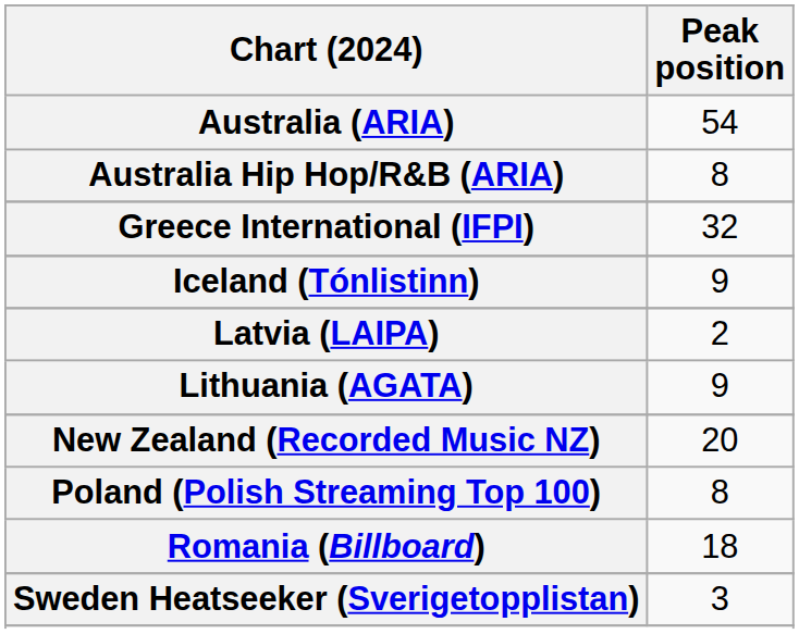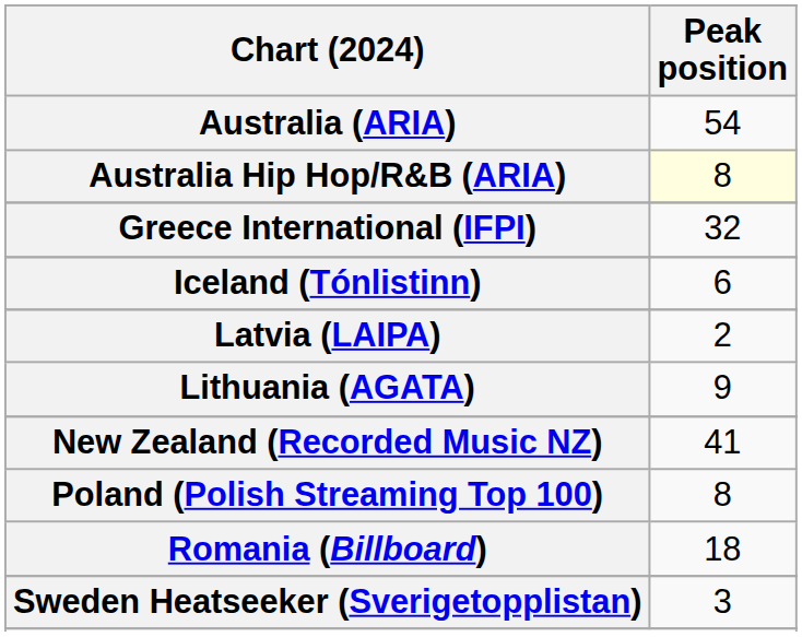 <table class="wikitable sortable plainrowheaders" style="text-align:center">
 <tr>
 <th scope="col">Chart (2024)</th>
 <th scope="col">Peak<br>position</th>
 </tr>
 <tr>
 <th scope="row">Australia (<a href='#'>ARIA</a>)</th>
 <td>54</td>
 </tr>
 <tr>
 <th scope="row">Australia Hip Hop/R&B (<a href='#'>ARIA</a>)</th>
-<td>8</td>
+<td style="background: lightyellow;">8</td>
 </tr>
 <tr>
 </tr>
 <tr>
 </tr>
 <tr>
 </tr>
 <tr>
 </tr>
 <tr>
 </tr>
 <tr>
 </tr>
 <tr>
 <th scope="row">Greece International (<a href='#'>IFPI</a>)</th>
 <td>32</td>
 </tr>
 <tr>
 </tr>
 <tr>
 <th scope="row">Iceland (<a href='#'>Tónlistinn</a>)</th>
-<td>9</td>
+<td>6</td>
 </tr>
 <tr>
 </tr>
 <tr>
 <th scope="row">Latvia (<a href='#'>LAIPA</a>)</th>
 <td>2</td>
 </tr>
 <tr>
 <th scope="row">Lithuania (<a href='#'>AGATA</a>)</th>
 <td>9</td>
 </tr>
 <tr>
 </tr>
 <tr>
 <th scope="row">New Zealand (<a href='#'>Recorded Music NZ</a>)</th>
-<td>20</td>
+<td>41</td>
 </tr>
 <tr>
 <th scope="row">Poland (<a href='#'>Polish Streaming Top 100</a>)</th>
 <td>8</td>
 </tr>
 <tr>
 <th scope="row"><a href='#'>Romania</a> (<em><a href='#'>Billboard</a></em>)</th>
 <td>18</td>
 </tr>
 <tr>
 </tr>
 <tr>
 <th scope="row">Sweden Heatseeker (<a href='#'>Sverigetopplistan</a>)</th>
 <td>3</td>
 </tr>
 <tr>
 </tr>
 <tr>
 </tr>
 <tr>
 </tr>
 <tr>
 </tr>
 <tr>
 </tr>
 </table>
